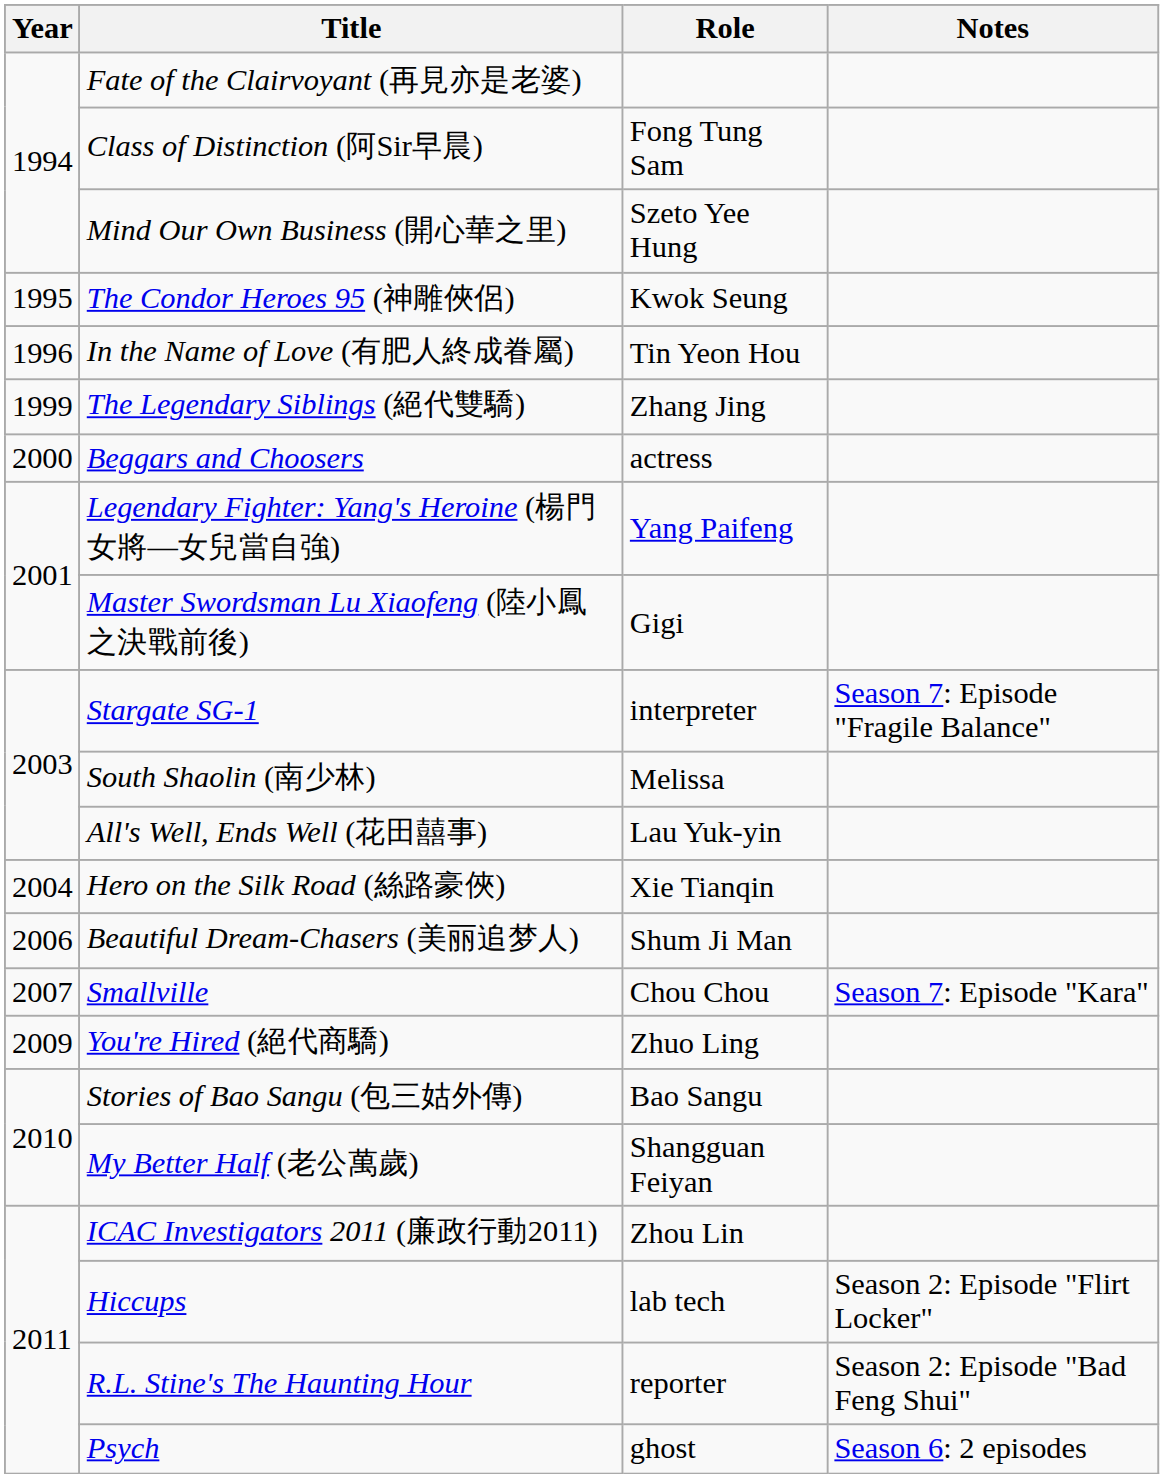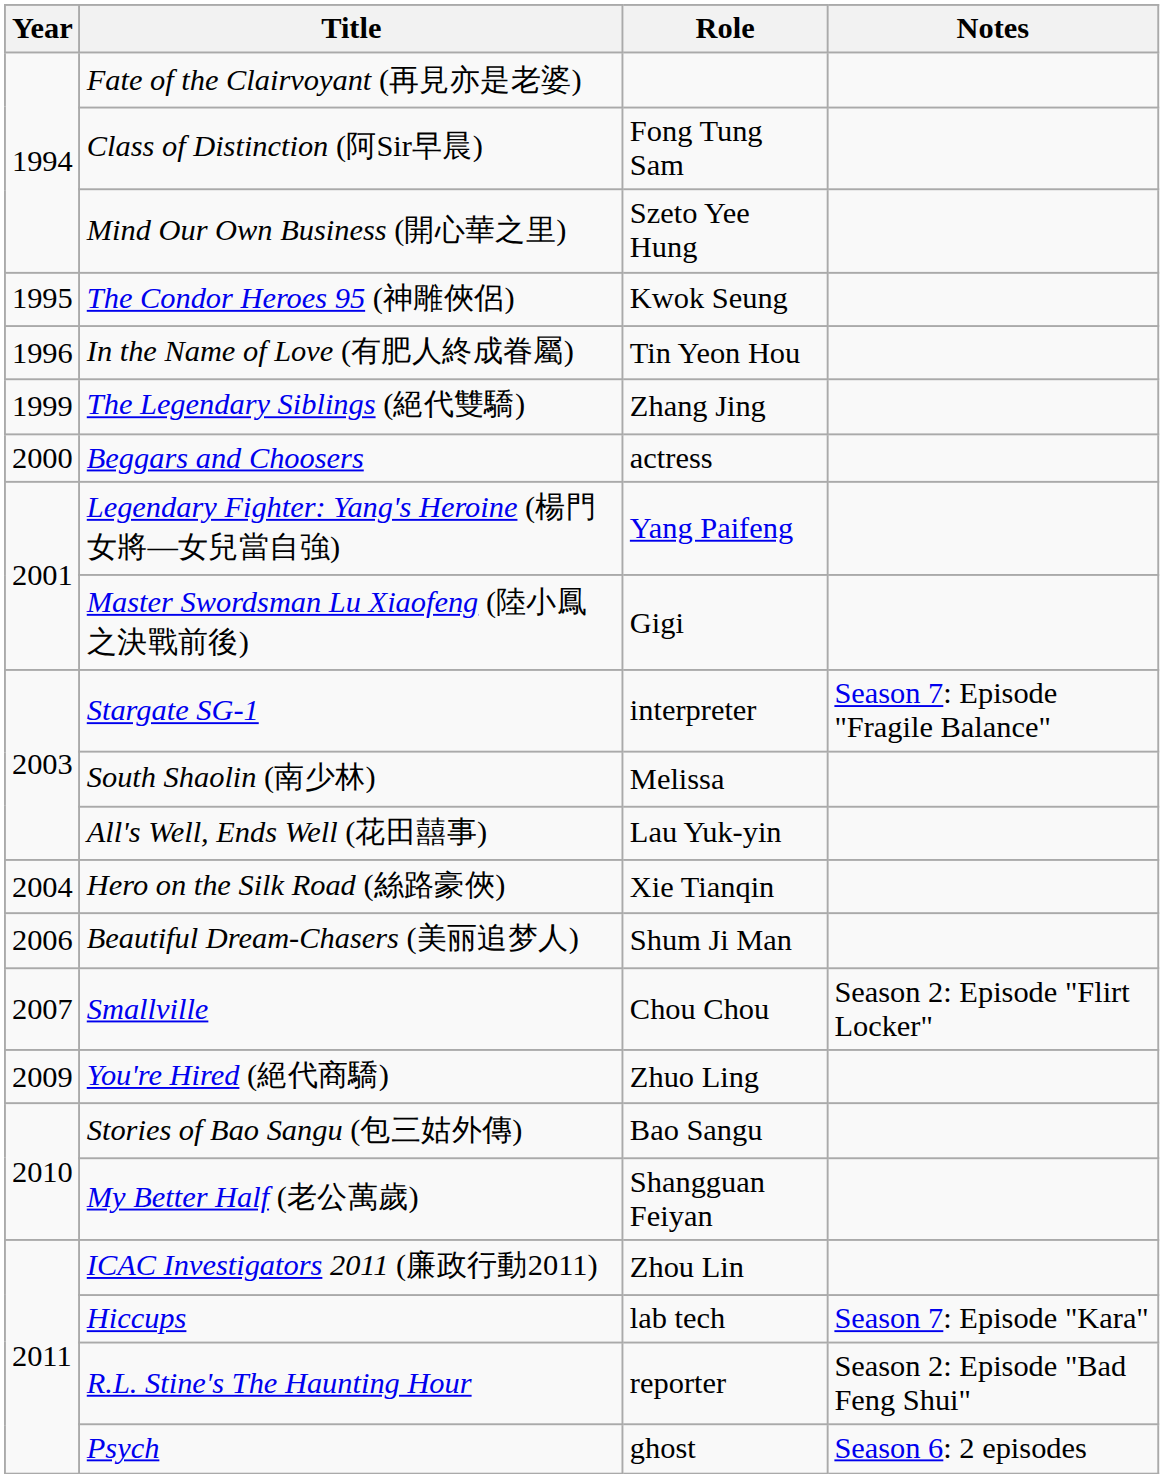 <table class="wikitable sortable">
 <tr>
 <th>Year</th>
 <th>Title</th>
 <th>Role</th>
 <th class="unsortable">Notes</th>
 </tr>
 <tr>
 <td rowspan=3>1994</td>
 <td><em>Fate of the Clairvoyant</em> (再見亦是老婆)</td>
 <td></td>
 <td></td>
 </tr>
 <tr>
 <td><em>Class of Distinction</em> (阿Sir早晨)</td>
 <td>Fong Tung Sam</td>
 <td></td>
 </tr>
 <tr>
 <td><em>Mind Our Own Business</em> (開心華之里)</td>
 <td>Szeto Yee Hung</td>
 <td></td>
 </tr>
 <tr>
 <td>1995</td>
 <td><em><a href='#'>The Condor Heroes 95</a></em> (神雕俠侶)</td>
 <td>Kwok Seung</td>
 <td></td>
 </tr>
 <tr>
 <td>1996</td>
 <td><em>In the Name of Love</em> (有肥人終成眷屬)</td>
 <td>Tin Yeon Hou</td>
 <td></td>
 </tr>
 <tr>
 <td>1999</td>
 <td><em><a href='#'>The Legendary Siblings</a></em> (絕代雙驕)</td>
 <td>Zhang Jing</td>
 <td></td>
 </tr>
 <tr>
 <td>2000</td>
 <td><em><a href='#'>Beggars and Choosers</a></em></td>
 <td>actress</td>
 <td></td>
 </tr>
 <tr>
 <td rowspan=2>2001</td>
 <td><em><a href='#'>Legendary Fighter: Yang's Heroine</a></em> (楊門女將—女兒當自強)</td>
 <td><a href='#'>Yang Paifeng</a></td>
 <td></td>
 </tr>
 <tr>
 <td><em><a href='#'>Master Swordsman Lu Xiaofeng</a></em> (陸小鳳之決戰前後)</td>
 <td>Gigi</td>
 <td></td>
 </tr>
 <tr>
 <td rowspan=3>2003</td>
 <td><em><a href='#'>Stargate SG-1</a></em></td>
 <td>interpreter</td>
 <td><a href='#'>Season 7</a>: Episode "Fragile Balance"</td>
 </tr>
 <tr>
 <td><em>South Shaolin</em> (南少林)</td>
 <td>Melissa</td>
 <td></td>
 </tr>
 <tr>
 <td><em>All's Well, Ends Well</em> (花田囍事)</td>
 <td>Lau Yuk-yin</td>
 <td></td>
 </tr>
 <tr>
 <td>2004</td>
 <td><em>Hero on the Silk Road</em> (絲路豪俠)</td>
 <td>Xie Tianqin</td>
 <td></td>
 </tr>
 <tr>
 <td>2006</td>
 <td><em>Beautiful Dream-Chasers</em> (美丽追梦人)</td>
 <td>Shum Ji Man</td>
 <td></td>
 </tr>
 <tr>
 <td>2007</td>
 <td><em><a href='#'>Smallville</a></em></td>
 <td>Chou Chou</td>
-<td><a href='#'>Season 7</a>: Episode "Kara"</td>
+<td>Season 2: Episode "Flirt Locker"</td>
 </tr>
 <tr>
 <td>2009</td>
 <td><em><a href='#'>You're Hired</a></em> (絕代商驕)</td>
 <td>Zhuo Ling</td>
 <td></td>
 </tr>
 <tr>
 <td rowspan=2>2010</td>
 <td><em>Stories of Bao Sangu</em> (包三姑外傳)</td>
 <td>Bao Sangu</td>
 <td></td>
 </tr>
 <tr>
 <td><em><a href='#'>My Better Half</a></em> (老公萬歲)</td>
 <td>Shangguan Feiyan</td>
 <td></td>
 </tr>
 <tr>
 <td rowspan=4>2011</td>
 <td><em><a href='#'>ICAC Investigators</a> 2011</em> (廉政行動2011)</td>
 <td>Zhou Lin</td>
 <td></td>
 </tr>
 <tr>
 <td><em><a href='#'>Hiccups</a></em></td>
 <td>lab tech</td>
-<td>Season 2: Episode "Flirt Locker"</td>
+<td><a href='#'>Season 7</a>: Episode "Kara"</td>
 </tr>
 <tr>
 <td><em><a href='#'>R.L. Stine's The Haunting Hour</a></em></td>
 <td>reporter</td>
 <td>Season 2: Episode "Bad Feng Shui"</td>
 </tr>
 <tr>
 <td><em><a href='#'>Psych</a></em></td>
 <td>ghost</td>
 <td><a href='#'>Season 6</a>: 2 episodes</td>
 </tr>
 </table>
